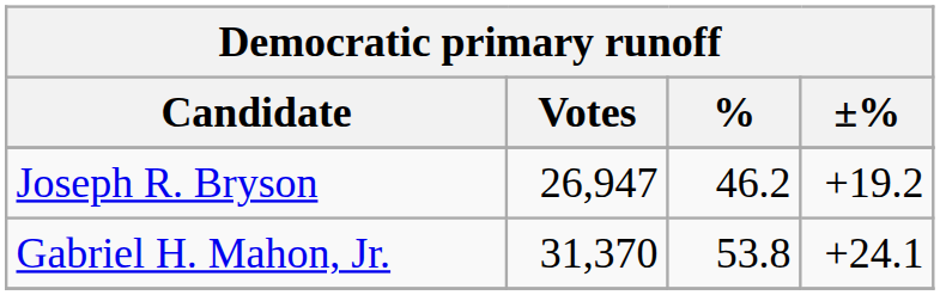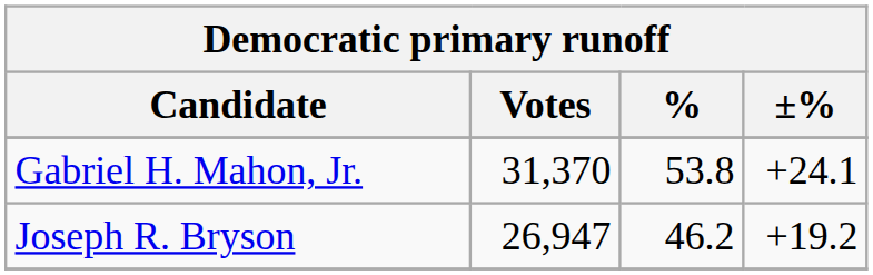 <table class="wikitable" align="left" style="margin: 1em 1em 1em 0; font-size: 95%;">
 <tr>
 <th colspan="4">Democratic primary runoff</th>
 </tr>
 <tr>
 <th colspan="1" style="width: 170px">Candidate</th>
 <th style="width: 50px">Votes</th>
 <th style="width: 40px">%</th>
 <th style="width: 40px">±%</th>
 </tr>
 <tr>
 </tr>
 <tr>
+<td><a href='#'>Gabriel H. Mahon, Jr.</a></td>
+<td align="right">31,370</td>
+<td align="right">53.8</td>
+<td align="right">+24.1</td>
+</tr>
+<tr>
 <td><a href='#'>Joseph R. Bryson</a></td>
 <td align="right">26,947</td>
 <td align="right">46.2</td>
 <td align="right">+19.2</td>
 </tr>
 <tr>
-<td><a href='#'>Gabriel H. Mahon, Jr.</a></td>
-<td align="right">31,370</td>
-<td align="right">53.8</td>
-<td align="right">+24.1</td>
-</tr>
-<tr>
 </tr>
 </table>
